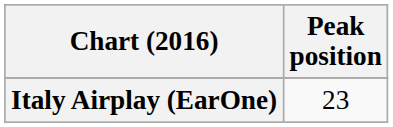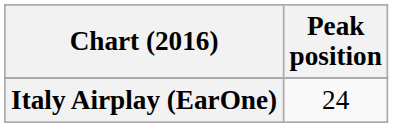 <table class="wikitable sortable plainrowheaders" style="text-align:center;">
 <tr>
 <th scope="col">Chart (2016)</th>
 <th scope="col">Peak<br>position</th>
 </tr>
 <tr>
 </tr>
 <tr>
 <th scope="row">Italy Airplay (EarOne)</th>
-<td>23</td>
+<td>24</td>
 </tr>
 </table>
